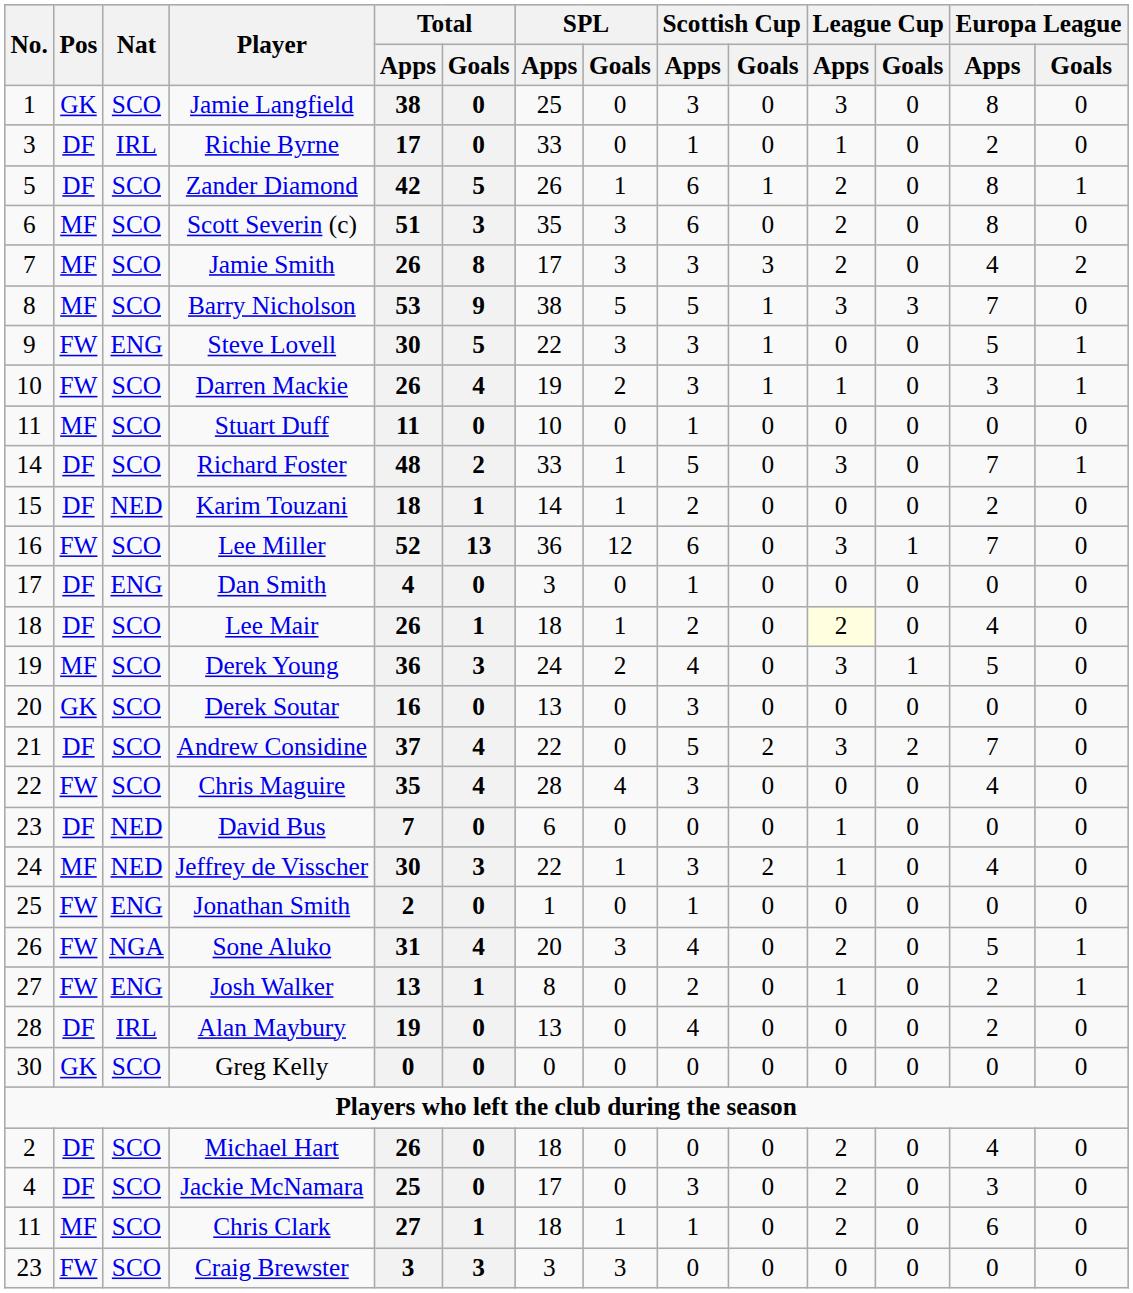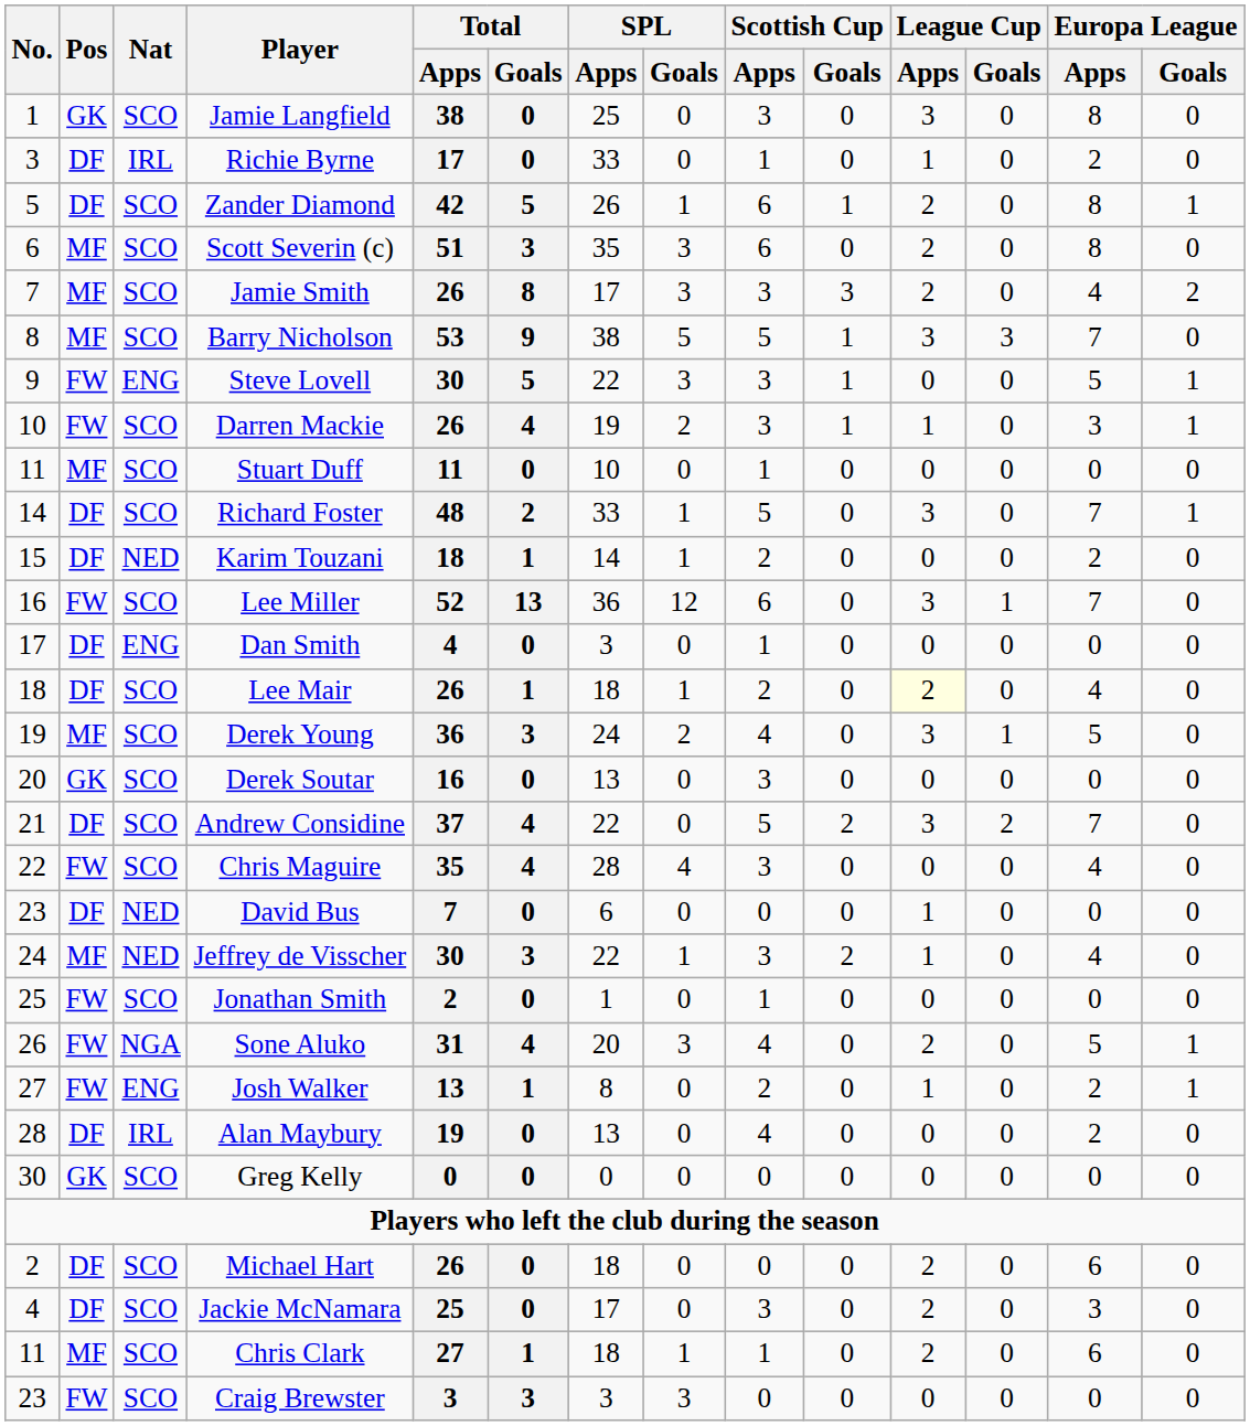 <table class="wikitable sortable" style="text-align: center;">
 <tr>
 <th rowspan="2"><abbr>No.</abbr></th>
 <th rowspan="2"><abbr>Pos</abbr></th>
 <th rowspan="2"><abbr>Nat</abbr></th>
 <th rowspan="2">Player</th>
 <th colspan="2">Total</th>
 <th colspan="2">SPL</th>
 <th colspan="2">Scottish Cup</th>
 <th colspan="2">League Cup</th>
 <th colspan="2">Europa League</th>
 </tr>
 <tr>
 <th>Apps</th>
 <th>Goals</th>
 <th>Apps</th>
 <th>Goals</th>
 <th>Apps</th>
 <th>Goals</th>
 <th>Apps</th>
 <th>Goals</th>
 <th>Apps</th>
 <th>Goals</th>
 </tr>
 <tr>
 <td>1</td>
 <td><a href='#'>GK</a></td>
 <td> <a href='#'>SCO</a></td>
 <td><a href='#'>Jamie Langfield</a></td>
 <th>38</th>
 <th>0</th>
 <td>25</td>
 <td>0</td>
 <td>3</td>
 <td>0</td>
 <td>3</td>
 <td>0</td>
 <td>8</td>
 <td>0</td>
 </tr>
 <tr>
 <td>3</td>
 <td><a href='#'>DF</a></td>
 <td> <a href='#'>IRL</a></td>
 <td><a href='#'>Richie Byrne</a></td>
 <th>17</th>
 <th>0</th>
 <td>33</td>
 <td>0</td>
 <td>1</td>
 <td>0</td>
 <td>1</td>
 <td>0</td>
 <td>2</td>
 <td>0</td>
 </tr>
 <tr>
 <td>5</td>
 <td><a href='#'>DF</a></td>
 <td> <a href='#'>SCO</a></td>
 <td><a href='#'>Zander Diamond</a></td>
 <th>42</th>
 <th>5</th>
 <td>26</td>
 <td>1</td>
 <td>6</td>
 <td>1</td>
 <td>2</td>
 <td>0</td>
 <td>8</td>
 <td>1</td>
 </tr>
 <tr>
 <td>6</td>
 <td><a href='#'>MF</a></td>
 <td> <a href='#'>SCO</a></td>
 <td><a href='#'>Scott Severin</a> (c)</td>
 <th>51</th>
 <th>3</th>
 <td>35</td>
 <td>3</td>
 <td>6</td>
 <td>0</td>
 <td>2</td>
 <td>0</td>
 <td>8</td>
 <td>0</td>
 </tr>
 <tr>
 <td>7</td>
 <td><a href='#'>MF</a></td>
 <td> <a href='#'>SCO</a></td>
 <td><a href='#'>Jamie Smith</a></td>
 <th>26</th>
 <th>8</th>
 <td>17</td>
 <td>3</td>
 <td>3</td>
 <td>3</td>
 <td>2</td>
 <td>0</td>
 <td>4</td>
 <td>2</td>
 </tr>
 <tr>
 <td>8</td>
 <td><a href='#'>MF</a></td>
 <td> <a href='#'>SCO</a></td>
 <td><a href='#'>Barry Nicholson</a></td>
 <th>53</th>
 <th>9</th>
 <td>38</td>
 <td>5</td>
 <td>5</td>
 <td>1</td>
 <td>3</td>
 <td>3</td>
 <td>7</td>
 <td>0</td>
 </tr>
 <tr>
 <td>9</td>
 <td><a href='#'>FW</a></td>
 <td> <a href='#'>ENG</a></td>
 <td><a href='#'>Steve Lovell</a></td>
 <th>30</th>
 <th>5</th>
 <td>22</td>
 <td>3</td>
 <td>3</td>
 <td>1</td>
 <td>0</td>
 <td>0</td>
 <td>5</td>
 <td>1</td>
 </tr>
 <tr>
 <td>10</td>
 <td><a href='#'>FW</a></td>
 <td> <a href='#'>SCO</a></td>
 <td><a href='#'>Darren Mackie</a></td>
 <th>26</th>
 <th>4</th>
 <td>19</td>
 <td>2</td>
 <td>3</td>
 <td>1</td>
 <td>1</td>
 <td>0</td>
 <td>3</td>
 <td>1</td>
 </tr>
 <tr>
 <td>11</td>
 <td><a href='#'>MF</a></td>
 <td> <a href='#'>SCO</a></td>
 <td><a href='#'>Stuart Duff</a></td>
 <th>11</th>
 <th>0</th>
 <td>10</td>
 <td>0</td>
 <td>1</td>
 <td>0</td>
 <td>0</td>
 <td>0</td>
 <td>0</td>
 <td>0</td>
 </tr>
 <tr>
 <td>14</td>
 <td><a href='#'>DF</a></td>
 <td> <a href='#'>SCO</a></td>
 <td><a href='#'>Richard Foster</a></td>
 <th>48</th>
 <th>2</th>
 <td>33</td>
 <td>1</td>
 <td>5</td>
 <td>0</td>
 <td>3</td>
 <td>0</td>
 <td>7</td>
 <td>1</td>
 </tr>
 <tr>
 <td>15</td>
 <td><a href='#'>DF</a></td>
 <td> <a href='#'>NED</a></td>
 <td><a href='#'>Karim Touzani</a></td>
 <th>18</th>
 <th>1</th>
 <td>14</td>
 <td>1</td>
 <td>2</td>
 <td>0</td>
 <td>0</td>
 <td>0</td>
 <td>2</td>
 <td>0</td>
 </tr>
 <tr>
 <td>16</td>
 <td><a href='#'>FW</a></td>
 <td> <a href='#'>SCO</a></td>
 <td><a href='#'>Lee Miller</a></td>
 <th>52</th>
 <th>13</th>
 <td>36</td>
 <td>12</td>
 <td>6</td>
 <td>0</td>
 <td>3</td>
 <td>1</td>
 <td>7</td>
 <td>0</td>
 </tr>
 <tr>
 <td>17</td>
 <td><a href='#'>DF</a></td>
 <td> <a href='#'>ENG</a></td>
 <td><a href='#'>Dan Smith</a></td>
 <th>4</th>
 <th>0</th>
 <td>3</td>
 <td>0</td>
 <td>1</td>
 <td>0</td>
 <td>0</td>
 <td>0</td>
 <td>0</td>
 <td>0</td>
 </tr>
 <tr>
 <td>18</td>
 <td><a href='#'>DF</a></td>
 <td> <a href='#'>SCO</a></td>
 <td><a href='#'>Lee Mair</a></td>
 <th>26</th>
 <th>1</th>
 <td>18</td>
 <td>1</td>
 <td>2</td>
 <td>0</td>
 <td style="background: lightyellow;">2</td>
 <td>0</td>
 <td>4</td>
 <td>0</td>
 </tr>
 <tr>
 <td>19</td>
 <td><a href='#'>MF</a></td>
 <td> <a href='#'>SCO</a></td>
 <td><a href='#'>Derek Young</a></td>
 <th>36</th>
 <th>3</th>
 <td>24</td>
 <td>2</td>
 <td>4</td>
 <td>0</td>
 <td>3</td>
 <td>1</td>
 <td>5</td>
 <td>0</td>
 </tr>
 <tr>
 <td>20</td>
 <td><a href='#'>GK</a></td>
 <td> <a href='#'>SCO</a></td>
 <td><a href='#'>Derek Soutar</a></td>
 <th>16</th>
 <th>0</th>
 <td>13</td>
 <td>0</td>
 <td>3</td>
 <td>0</td>
 <td>0</td>
 <td>0</td>
 <td>0</td>
 <td>0</td>
 </tr>
 <tr>
 <td>21</td>
 <td><a href='#'>DF</a></td>
 <td> <a href='#'>SCO</a></td>
 <td><a href='#'>Andrew Considine</a></td>
 <th>37</th>
 <th>4</th>
 <td>22</td>
 <td>0</td>
 <td>5</td>
 <td>2</td>
 <td>3</td>
 <td>2</td>
 <td>7</td>
 <td>0</td>
 </tr>
 <tr>
 <td>22</td>
 <td><a href='#'>FW</a></td>
 <td> <a href='#'>SCO</a></td>
 <td><a href='#'>Chris Maguire</a></td>
 <th>35</th>
 <th>4</th>
 <td>28</td>
 <td>4</td>
 <td>3</td>
 <td>0</td>
 <td>0</td>
 <td>0</td>
 <td>4</td>
 <td>0</td>
 </tr>
 <tr>
 <td>23</td>
 <td><a href='#'>DF</a></td>
 <td> <a href='#'>NED</a></td>
 <td><a href='#'>David Bus</a></td>
 <th>7</th>
 <th>0</th>
 <td>6</td>
 <td>0</td>
 <td>0</td>
 <td>0</td>
 <td>1</td>
 <td>0</td>
 <td>0</td>
 <td>0</td>
 </tr>
 <tr>
 <td>24</td>
 <td><a href='#'>MF</a></td>
 <td> <a href='#'>NED</a></td>
 <td><a href='#'>Jeffrey de Visscher</a></td>
 <th>30</th>
 <th>3</th>
 <td>22</td>
 <td>1</td>
 <td>3</td>
 <td>2</td>
 <td>1</td>
 <td>0</td>
 <td>4</td>
 <td>0</td>
 </tr>
 <tr>
 <td>25</td>
 <td><a href='#'>FW</a></td>
-<td> <a href='#'>ENG</a></td>
+<td> <a href='#'>SCO</a></td>
 <td><a href='#'>Jonathan Smith</a></td>
 <th>2</th>
 <th>0</th>
 <td>1</td>
 <td>0</td>
 <td>1</td>
 <td>0</td>
 <td>0</td>
 <td>0</td>
 <td>0</td>
 <td>0</td>
 </tr>
 <tr>
 <td>26</td>
 <td><a href='#'>FW</a></td>
 <td> <a href='#'>NGA</a></td>
 <td><a href='#'>Sone Aluko</a></td>
 <th>31</th>
 <th>4</th>
 <td>20</td>
 <td>3</td>
 <td>4</td>
 <td>0</td>
 <td>2</td>
 <td>0</td>
 <td>5</td>
 <td>1</td>
 </tr>
 <tr>
 <td>27</td>
 <td><a href='#'>FW</a></td>
 <td> <a href='#'>ENG</a></td>
 <td><a href='#'>Josh Walker</a></td>
 <th>13</th>
 <th>1</th>
 <td>8</td>
 <td>0</td>
 <td>2</td>
 <td>0</td>
 <td>1</td>
 <td>0</td>
 <td>2</td>
 <td>1</td>
 </tr>
 <tr>
 <td>28</td>
 <td><a href='#'>DF</a></td>
 <td> <a href='#'>IRL</a></td>
 <td><a href='#'>Alan Maybury</a></td>
 <th>19</th>
 <th>0</th>
 <td>13</td>
 <td>0</td>
 <td>4</td>
 <td>0</td>
 <td>0</td>
 <td>0</td>
 <td>2</td>
 <td>0</td>
 </tr>
 <tr>
 <td>30</td>
 <td><a href='#'>GK</a></td>
 <td> <a href='#'>SCO</a></td>
 <td>Greg Kelly</td>
 <th>0</th>
 <th>0</th>
 <td>0</td>
 <td>0</td>
 <td>0</td>
 <td>0</td>
 <td>0</td>
 <td>0</td>
 <td>0</td>
 <td>0</td>
 </tr>
 <tr>
 <td colspan="14"><strong>Players who left the club during the season</strong></td>
 </tr>
 <tr>
 <td>2</td>
 <td><a href='#'>DF</a></td>
 <td> <a href='#'>SCO</a></td>
 <td><a href='#'>Michael Hart</a></td>
 <th>26</th>
 <th>0</th>
 <td>18</td>
 <td>0</td>
 <td>0</td>
 <td>0</td>
 <td>2</td>
 <td>0</td>
-<td>4</td>
+<td>6</td>
 <td>0</td>
 </tr>
 <tr>
 <td>4</td>
 <td><a href='#'>DF</a></td>
 <td> <a href='#'>SCO</a></td>
 <td><a href='#'>Jackie McNamara</a></td>
 <th>25</th>
 <th>0</th>
 <td>17</td>
 <td>0</td>
 <td>3</td>
 <td>0</td>
 <td>2</td>
 <td>0</td>
 <td>3</td>
 <td>0</td>
 </tr>
 <tr>
 <td>11</td>
 <td><a href='#'>MF</a></td>
 <td> <a href='#'>SCO</a></td>
 <td><a href='#'>Chris Clark</a></td>
 <th>27</th>
 <th>1</th>
 <td>18</td>
 <td>1</td>
 <td>1</td>
 <td>0</td>
 <td>2</td>
 <td>0</td>
 <td>6</td>
 <td>0</td>
 </tr>
 <tr>
 <td>23</td>
 <td><a href='#'>FW</a></td>
 <td> <a href='#'>SCO</a></td>
 <td><a href='#'>Craig Brewster</a></td>
 <th>3</th>
 <th>3</th>
 <td>3</td>
 <td>3</td>
 <td>0</td>
 <td>0</td>
 <td>0</td>
 <td>0</td>
 <td>0</td>
 <td>0</td>
 </tr>
 </table>
